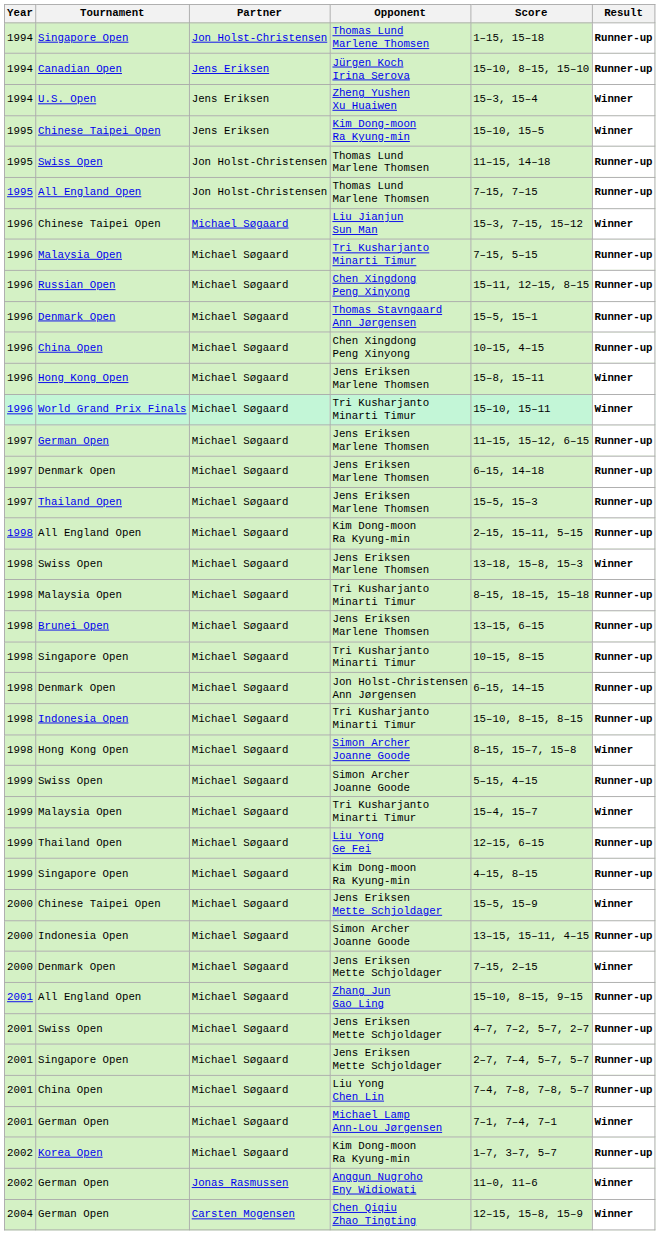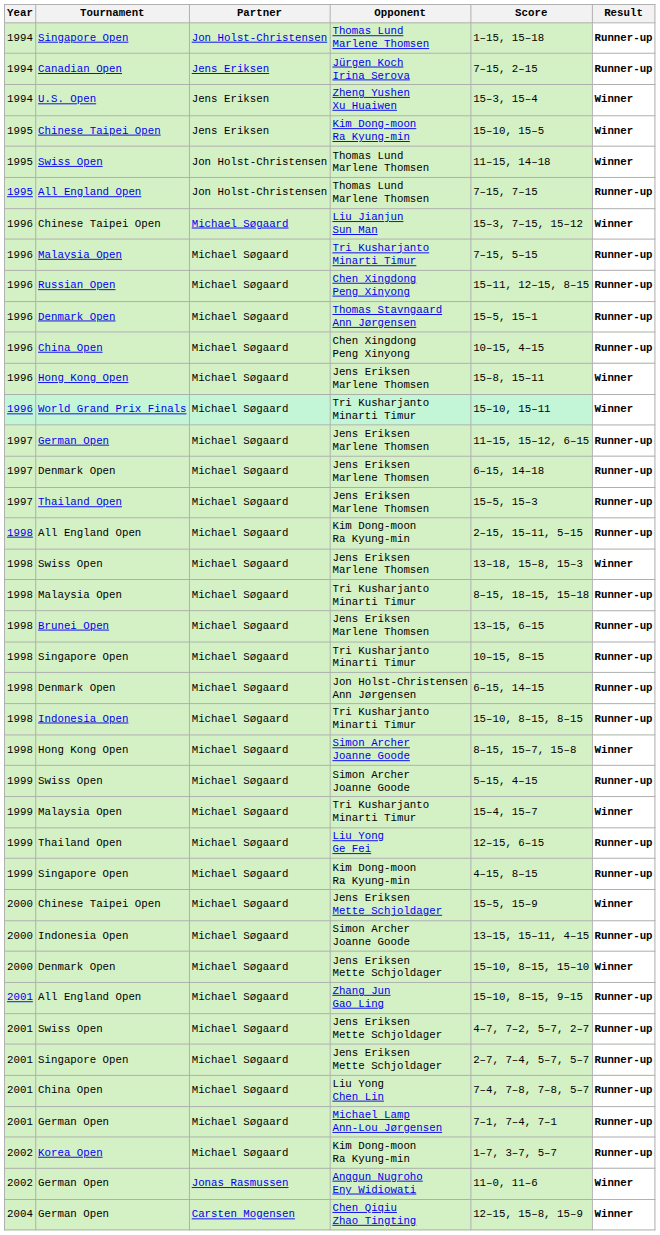 <table class="sortable wikitable" style="font-size: 90%;">
 <tr>
 <th>Year</th>
 <th>Tournament</th>
 <th>Partner</th>
 <th>Opponent</th>
 <th>Score</th>
 <th>Result</th>
 </tr>
 <tr style="background:#D4F1C5">
 <td align="center">1994</td>
 <td align="left"><a href='#'>Singapore Open</a></td>
 <td align="left"> <a href='#'>Jon Holst-Christensen</a></td>
 <td align="left"> <a href='#'>Thomas Lund</a> <br>  <a href='#'>Marlene Thomsen</a></td>
 <td align="left">1–15, 15–18</td>
 <td style="text-align:left; background:white"> <strong>Runner-up</strong></td>
 </tr>
 <tr style="background:#D4F1C5">
 <td align="center">1994</td>
 <td align="left"><a href='#'>Canadian Open</a></td>
 <td align="left"> <a href='#'>Jens Eriksen</a></td>
 <td align="left"> <a href='#'>Jürgen Koch</a> <br>  <a href='#'>Irina Serova</a></td>
-<td align="left">15–10, 8–15, 15–10</td>
+<td align="left">7–15, 2–15</td>
 <td style="text-align:left; background:white"> <strong>Runner-up</strong></td>
 </tr>
 <tr style="background:#D4F1C5">
 <td align="center">1994</td>
 <td align="left"><a href='#'>U.S. Open</a></td>
 <td align="left"> Jens Eriksen</td>
 <td align="left"> <a href='#'>Zheng Yushen</a> <br>  <a href='#'>Xu Huaiwen</a></td>
 <td align="left">15–3, 15–4</td>
 <td style="text-align:left; background:white"> <strong>Winner</strong></td>
 </tr>
 <tr style="background:#D4F1C5">
 <td align="center">1995</td>
 <td align="left"><a href='#'>Chinese Taipei Open</a></td>
 <td align="left"> Jens Eriksen</td>
 <td align="left"> <a href='#'>Kim Dong-moon</a> <br>  <a href='#'>Ra Kyung-min</a></td>
 <td align="left">15–10, 15–5</td>
 <td style="text-align:left; background:white"> <strong>Winner</strong></td>
 </tr>
 <tr style="background:#D4F1C5">
 <td align="center">1995</td>
 <td align="left"><a href='#'>Swiss Open</a></td>
 <td align="left"> Jon Holst-Christensen</td>
 <td align="left"> Thomas Lund <br>  Marlene Thomsen</td>
 <td align="left">11–15, 14–18</td>
-<td style="text-align:left; background:white"> <strong>Runner-up</strong></td>
+<td style="text-align:left; background:white"> <strong>Winner</strong></td>
 </tr>
 <tr style="background:#D4F1C5">
 <td align="center"><a href='#'>1995</a></td>
 <td align="left"><a href='#'>All England Open</a></td>
 <td align="left"> Jon Holst-Christensen</td>
 <td align="left"> Thomas Lund <br>  Marlene Thomsen</td>
 <td align="left">7–15, 7–15</td>
 <td style="text-align:left; background:white"> <strong>Runner-up</strong></td>
 </tr>
 <tr style="background:#D4F1C5">
 <td align="center">1996</td>
 <td align="left">Chinese Taipei Open</td>
 <td align="left"> <a href='#'>Michael Søgaard</a></td>
 <td align="left"> <a href='#'>Liu Jianjun</a> <br>  <a href='#'>Sun Man</a></td>
 <td align="left">15–3, 7–15, 15–12</td>
 <td style="text-align:left; background:white"> <strong>Winner</strong></td>
 </tr>
 <tr style="background:#D4F1C5">
 <td align="center">1996</td>
 <td align="left"><a href='#'>Malaysia Open</a></td>
 <td align="left"> Michael Søgaard</td>
 <td align="left"> <a href='#'>Tri Kusharjanto</a> <br>  <a href='#'>Minarti Timur</a></td>
 <td align="left">7–15, 5–15</td>
 <td style="text-align:left; background:white"> <strong>Runner-up</strong></td>
 </tr>
 <tr style="background:#D4F1C5">
 <td align="center">1996</td>
 <td align="left"><a href='#'>Russian Open</a></td>
 <td align="left"> Michael Søgaard</td>
 <td align="left"> <a href='#'>Chen Xingdong</a> <br>  <a href='#'>Peng Xinyong</a></td>
 <td align="left">15–11, 12–15, 8–15</td>
 <td style="text-align:left; background:white"> <strong>Runner-up</strong></td>
 </tr>
 <tr style="background:#D4F1C5">
 <td align="center">1996</td>
 <td align="left"><a href='#'>Denmark Open</a></td>
 <td align="left"> Michael Søgaard</td>
 <td align="left"> <a href='#'>Thomas Stavngaard</a> <br>  <a href='#'>Ann Jørgensen</a></td>
 <td align="left">15–5, 15–1</td>
 <td style="text-align:left; background:white"> <strong>Runner-up</strong></td>
 </tr>
 <tr style="background:#D4F1C5">
 <td align="center">1996</td>
 <td align="left"><a href='#'>China Open</a></td>
 <td align="left"> Michael Søgaard</td>
 <td align="left"> Chen Xingdong <br>  Peng Xinyong</td>
 <td align="left">10–15, 4–15</td>
 <td style="text-align:left; background:white"> <strong>Runner-up</strong></td>
 </tr>
 <tr style="background:#D4F1C5">
 <td align="center">1996</td>
 <td align="left"><a href='#'>Hong Kong Open</a></td>
 <td align="left"> Michael Søgaard</td>
 <td align="left"> Jens Eriksen <br>  Marlene Thomsen</td>
 <td align="left">15–8, 15–11</td>
 <td style="text-align:left; background:white"> <strong>Winner</strong></td>
 </tr>
 <tr style="background:#C3F6D7">
 <td align="center"><a href='#'>1996</a></td>
 <td align="left"><a href='#'>World Grand Prix Finals</a></td>
 <td align="left"> Michael Søgaard</td>
 <td align="left"> Tri Kusharjanto <br>  Minarti Timur</td>
 <td align="left">15–10, 15–11</td>
 <td style="text-align:left; background:white"> <strong>Winner</strong></td>
 </tr>
 <tr style="background:#D4F1C5">
 <td align="center">1997</td>
 <td align="left"><a href='#'>German Open</a></td>
 <td align="left"> Michael Søgaard</td>
 <td align="left"> Jens Eriksen <br>  Marlene Thomsen</td>
 <td align="left">11–15, 15–12, 6–15</td>
 <td style="text-align:left; background:white"> <strong>Runner-up</strong></td>
 </tr>
 <tr style="background:#D4F1C5">
 <td align="center">1997</td>
 <td align="left">Denmark Open</td>
 <td align="left"> Michael Søgaard</td>
 <td align="left"> Jens Eriksen <br>  Marlene Thomsen</td>
 <td align="left">6–15, 14–18</td>
 <td style="text-align:left; background:white"> <strong>Runner-up</strong></td>
 </tr>
 <tr style="background:#D4F1C5">
 <td align="center">1997</td>
 <td align="left"><a href='#'>Thailand Open</a></td>
 <td align="left"> Michael Søgaard</td>
 <td align="left"> Jens Eriksen <br>  Marlene Thomsen</td>
 <td align="left">15–5, 15–3</td>
 <td style="text-align:left; background:white"> <strong>Runner-up</strong></td>
 </tr>
 <tr style="background:#D4F1C5">
 <td align="center"><a href='#'>1998</a></td>
 <td align="left">All England Open</td>
 <td align="left"> Michael Søgaard</td>
 <td align="left"> Kim Dong-moon <br>  Ra Kyung-min</td>
 <td align="left">2–15, 15–11, 5–15</td>
 <td style="text-align:left; background:white"> <strong>Runner-up</strong></td>
 </tr>
 <tr style="background:#D4F1C5">
 <td align="center">1998</td>
 <td align="left">Swiss Open</td>
 <td align="left"> Michael Søgaard</td>
 <td align="left"> Jens Eriksen <br>  Marlene Thomsen</td>
 <td align="left">13–18, 15–8, 15–3</td>
 <td style="text-align:left; background:white"> <strong>Winner</strong></td>
 </tr>
 <tr style="background:#D4F1C5">
 <td align="center">1998</td>
 <td align="left">Malaysia Open</td>
 <td align="left"> Michael Søgaard</td>
 <td align="left"> Tri Kusharjanto <br>  Minarti Timur</td>
 <td align="left">8–15, 18–15, 15–18</td>
 <td style="text-align:left; background:white"> <strong>Runner-up</strong></td>
 </tr>
 <tr style="background:#D4F1C5">
 <td align="center">1998</td>
 <td align="left"><a href='#'>Brunei Open</a></td>
 <td align="left"> Michael Søgaard</td>
 <td align="left"> Jens Eriksen <br>  Marlene Thomsen</td>
 <td align="left">13–15, 6–15</td>
 <td style="text-align:left; background:white"> <strong>Runner-up</strong></td>
 </tr>
 <tr style="background:#D4F1C5">
 <td align="center">1998</td>
 <td align="left">Singapore Open</td>
 <td align="left"> Michael Søgaard</td>
 <td align="left"> Tri Kusharjanto <br>  Minarti Timur</td>
 <td align="left">10–15, 8–15</td>
 <td style="text-align:left; background:white"> <strong>Runner-up</strong></td>
 </tr>
 <tr style="background:#D4F1C5">
 <td align="center">1998</td>
 <td align="left">Denmark Open</td>
 <td align="left"> Michael Søgaard</td>
 <td align="left"> Jon Holst-Christensen <br>  Ann Jørgensen</td>
 <td align="left">6–15, 14–15</td>
 <td style="text-align:left; background:white"> <strong>Runner-up</strong></td>
 </tr>
 <tr style="background:#D4F1C5">
 <td align="center">1998</td>
 <td align="left"><a href='#'>Indonesia Open</a></td>
 <td align="left"> Michael Søgaard</td>
 <td align="left"> Tri Kusharjanto <br>  Minarti Timur</td>
 <td align="left">15–10, 8–15, 8–15</td>
 <td style="text-align:left; background:white"> <strong>Runner-up</strong></td>
 </tr>
 <tr style="background:#D4F1C5">
 <td align="center">1998</td>
 <td align="left">Hong Kong Open</td>
 <td align="left"> Michael Søgaard</td>
 <td align="left"> <a href='#'>Simon Archer</a> <br>  <a href='#'>Joanne Goode</a></td>
 <td align="left">8–15, 15–7, 15–8</td>
 <td style="text-align:left; background:white"> <strong>Winner</strong></td>
 </tr>
 <tr style="background:#D4F1C5">
 <td align="center">1999</td>
 <td align="left">Swiss Open</td>
 <td align="left"> Michael Søgaard</td>
 <td align="left"> Simon Archer <br>  Joanne Goode</td>
 <td align="left">5–15, 4–15</td>
 <td style="text-align:left; background:white"> <strong>Runner-up</strong></td>
 </tr>
 <tr style="background:#D4F1C5">
 <td align="center">1999</td>
 <td align="left">Malaysia Open</td>
 <td align="left"> Michael Søgaard</td>
 <td align="left"> Tri Kusharjanto <br>  Minarti Timur</td>
 <td align="left">15–4, 15–7</td>
 <td style="text-align:left; background:white"> <strong>Winner</strong></td>
 </tr>
 <tr style="background:#D4F1C5">
 <td align="center">1999</td>
 <td align="left">Thailand Open</td>
 <td align="left"> Michael Søgaard</td>
 <td align="left"> <a href='#'>Liu Yong</a> <br>  <a href='#'>Ge Fei</a></td>
 <td align="left">12–15, 6–15</td>
 <td style="text-align:left; background:white"> <strong>Runner-up</strong></td>
 </tr>
 <tr style="background:#D4F1C5">
 <td align="center">1999</td>
 <td align="left">Singapore Open</td>
 <td align="left"> Michael Søgaard</td>
 <td align="left"> Kim Dong-moon <br>  Ra Kyung-min</td>
 <td align="left">4–15, 8–15</td>
 <td style="text-align:left; background:white"> <strong>Runner-up</strong></td>
 </tr>
 <tr style="background:#D4F1C5">
 <td align="center">2000</td>
 <td align="left">Chinese Taipei Open</td>
 <td align="left"> Michael Søgaard</td>
 <td align="left"> Jens Eriksen <br>  <a href='#'>Mette Schjoldager</a></td>
 <td align="left">15–5, 15–9</td>
 <td style="text-align:left; background:white"> <strong>Winner</strong></td>
 </tr>
 <tr style="background:#D4F1C5">
 <td align="center">2000</td>
 <td align="left">Indonesia Open</td>
 <td align="left"> Michael Søgaard</td>
 <td align="left"> Simon Archer <br>  Joanne Goode</td>
 <td align="left">13–15, 15–11, 4–15</td>
 <td style="text-align:left; background:white"> <strong>Runner-up</strong></td>
 </tr>
 <tr style="background:#D4F1C5">
 <td align="center">2000</td>
 <td align="left">Denmark Open</td>
 <td align="left"> Michael Søgaard</td>
 <td align="left"> Jens Eriksen <br>  Mette Schjoldager</td>
-<td align="left">7–15, 2–15</td>
+<td align="left">15–10, 8–15, 15–10</td>
 <td style="text-align:left; background:white"> <strong>Winner</strong></td>
 </tr>
 <tr style="background:#D4F1C5">
 <td align="center"><a href='#'>2001</a></td>
 <td align="left">All England Open</td>
 <td align="left"> Michael Søgaard</td>
 <td align="left"> <a href='#'>Zhang Jun</a> <br>  <a href='#'>Gao Ling</a></td>
 <td align="left">15–10, 8–15, 9–15</td>
 <td style="text-align:left; background:white"> <strong>Runner-up</strong></td>
 </tr>
 <tr style="background:#D4F1C5">
 <td align="center">2001</td>
 <td align="left">Swiss Open</td>
 <td align="left"> Michael Søgaard</td>
 <td align="left"> Jens Eriksen <br>  Mette Schjoldager</td>
 <td align="left">4–7, 7–2, 5–7, 2–7</td>
 <td style="text-align:left; background:white"> <strong>Runner-up</strong></td>
 </tr>
 <tr style="background:#D4F1C5">
 <td align="center">2001</td>
 <td align="left">Singapore Open</td>
 <td align="left"> Michael Søgaard</td>
 <td align="left"> Jens Eriksen <br>  Mette Schjoldager</td>
 <td align="left">2–7, 7–4, 5–7, 5–7</td>
 <td style="text-align:left; background:white"> <strong>Runner-up</strong></td>
 </tr>
 <tr style="background:#D4F1C5">
 <td align="center">2001</td>
 <td align="left">China Open</td>
 <td align="left"> Michael Søgaard</td>
 <td align="left"> Liu Yong <br>  <a href='#'>Chen Lin</a></td>
 <td align="left">7–4, 7–8, 7–8, 5–7</td>
 <td style="text-align:left; background:white"> <strong>Runner-up</strong></td>
 </tr>
 <tr style="background:#D4F1C5">
 <td align="center">2001</td>
 <td align="left">German Open</td>
 <td align="left"> Michael Søgaard</td>
 <td align="left"> <a href='#'>Michael Lamp</a> <br>  <a href='#'>Ann-Lou Jørgensen</a></td>
 <td align="left">7–1, 7–4, 7–1</td>
-<td style="text-align:left; background:white"> <strong>Winner</strong></td>
+<td style="text-align:left; background:white"> <strong>Runner-up</strong></td>
 </tr>
 <tr style="background:#D4F1C5">
 <td align="center">2002</td>
 <td align="left"><a href='#'>Korea Open</a></td>
 <td align="left"> Michael Søgaard</td>
 <td align="left"> Kim Dong-moon <br>  Ra Kyung-min</td>
 <td align="left">1–7, 3–7, 5–7</td>
 <td style="text-align:left; background:white"> <strong>Runner-up</strong></td>
 </tr>
 <tr style="background:#D4F1C5">
 <td align="center">2002</td>
 <td align="left">German Open</td>
 <td align="left"> <a href='#'>Jonas Rasmussen</a></td>
 <td align="left"> <a href='#'>Anggun Nugroho</a> <br>  <a href='#'>Eny Widiowati</a></td>
 <td align="left">11–0, 11–6</td>
 <td style="text-align:left; background:white"> <strong>Winner</strong></td>
 </tr>
 <tr style="background:#D4F1C5">
 <td align="center">2004</td>
 <td align="left">German Open</td>
 <td align="left"> <a href='#'>Carsten Mogensen</a></td>
 <td align="left"> <a href='#'>Chen Qiqiu</a> <br>  <a href='#'>Zhao Tingting</a></td>
 <td align="left">12–15, 15–8, 15–9</td>
 <td style="text-align:left; background:white"> <strong>Winner</strong></td>
 </tr>
 </table>
